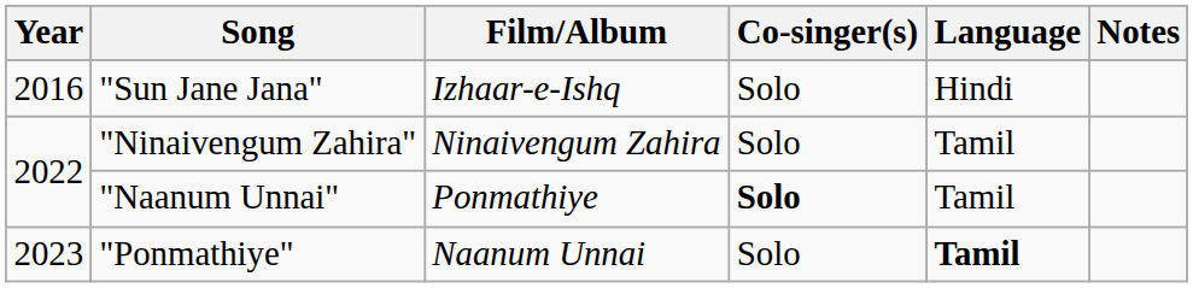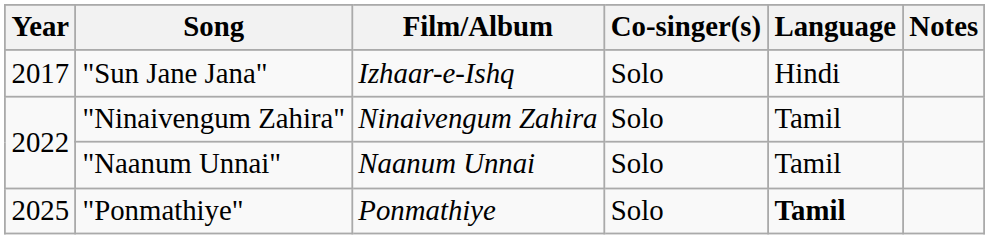 <table class="wikitable sortable">
 <tr>
 <th>Year</th>
 <th>Song</th>
 <th>Film/Album</th>
 <th>Co-singer(s)</th>
 <th>Language</th>
 <th>Notes</th>
 </tr>
 <tr>
-<td>2016</td>
+<td>2017</td>
 <td>"Sun Jane Jana"</td>
 <td><em>Izhaar-e-Ishq</em></td>
 <td>Solo</td>
 <td>Hindi</td>
 <td></td>
 </tr>
 <tr>
 <td rowspan="2">2022</td>
 <td>"Ninaivengum Zahira"</td>
 <td><em>Ninaivengum Zahira</em></td>
 <td>Solo</td>
 <td>Tamil</td>
 <td></td>
 </tr>
 <tr>
 <td>"Naanum Unnai"</td>
-<td><em>Ponmathiye</em></td>
-<td><strong>Solo</strong></td>
+<td><em>Naanum Unnai</em></td>
+<td>Solo</td>
 <td>Tamil</td>
 <td></td>
 </tr>
 <tr>
-<td>2023</td>
+<td>2025</td>
 <td>"Ponmathiye"</td>
-<td><em>Naanum Unnai</em></td>
+<td><em>Ponmathiye</em></td>
 <td>Solo</td>
 <td><strong>Tamil</strong></td>
 <td></td>
 </tr>
 </table>
